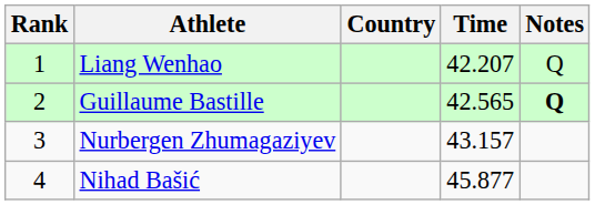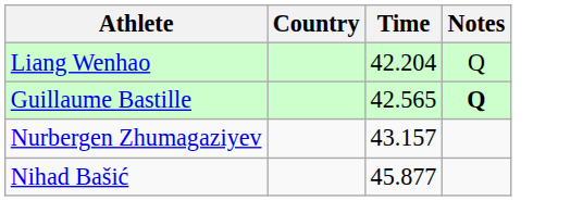 <table class="wikitable sortable" style="text-align:center">
 <tr>
-<th>Rank</th>
 <th>Athlete</th>
 <th>Country</th>
 <th>Time</th>
 <th>Notes</th>
 </tr>
 <tr bgcolor=ccffcc>
-<td>1</td>
 <td align=left><a href='#'>Liang Wenhao</a></td>
 <td align=left></td>
-<td>42.207</td>
+<td>42.204</td>
 <td>Q</td>
 </tr>
 <tr bgcolor=ccffcc>
-<td>2</td>
 <td align=left><a href='#'>Guillaume Bastille</a></td>
 <td align=left></td>
 <td>42.565</td>
 <td><strong>Q</strong></td>
 </tr>
 <tr>
-<td>3</td>
 <td align=left><a href='#'>Nurbergen Zhumagaziyev</a></td>
 <td align=left></td>
 <td>43.157</td>
 <td></td>
 </tr>
 <tr>
-<td>4</td>
 <td align=left><a href='#'>Nihad Bašić</a></td>
 <td align=left></td>
 <td>45.877</td>
 <td></td>
 </tr>
 </table>
